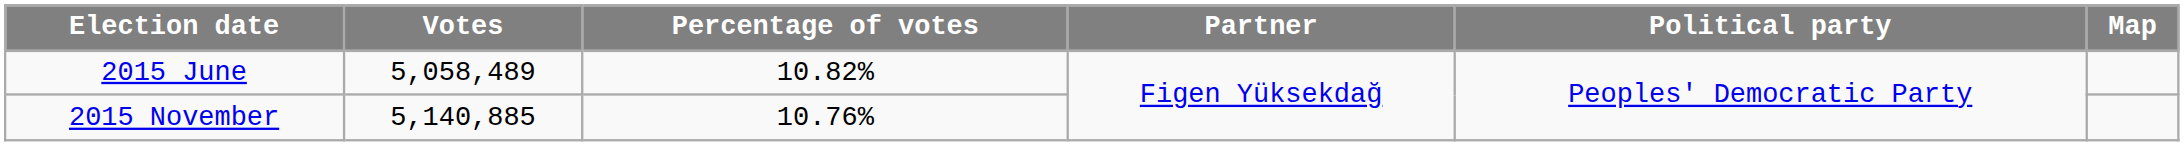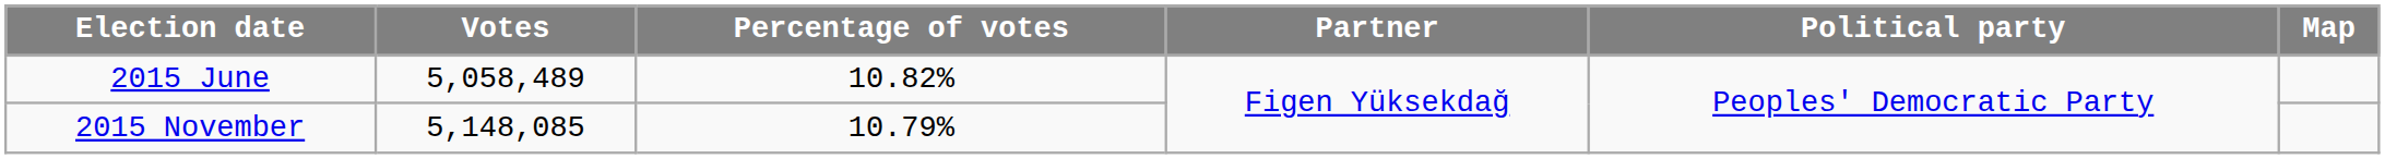 <table class="wikitable" style="font-size:0.906em; width:60%; text-align:center;">
 <tr>
 <th style="background:gray; color:white; text-align:center;">Election date</th>
 <th style="background:gray; color:white; text-align:center;">Votes</th>
 <th style="background:gray; color:white; text-align:center;">Percentage of votes</th>
 <th style="background:gray; color:white; text-align:center;">Partner</th>
 <th style="background:gray; color:white; text-align:center;">Political party</th>
 <th style="background:gray; color:white; text-align:center;">Map</th>
 </tr>
 <tr>
 <td><a href='#'>2015 June</a></td>
 <td>5,058,489</td>
 <td>10.82%</td>
 <td rowspan="2"><a href='#'>Figen Yüksekdağ</a></td>
 <td rowspan="2"><a href='#'>Peoples' Democratic Party</a></td>
 <td></td>
 </tr>
 <tr>
 <td><a href='#'>2015 November</a></td>
-<td>5,140,885</td>
-<td>10.76%</td>
+<td>5,148,085</td>
+<td>10.79%</td>
 <td></td>
 </tr>
 </table>
